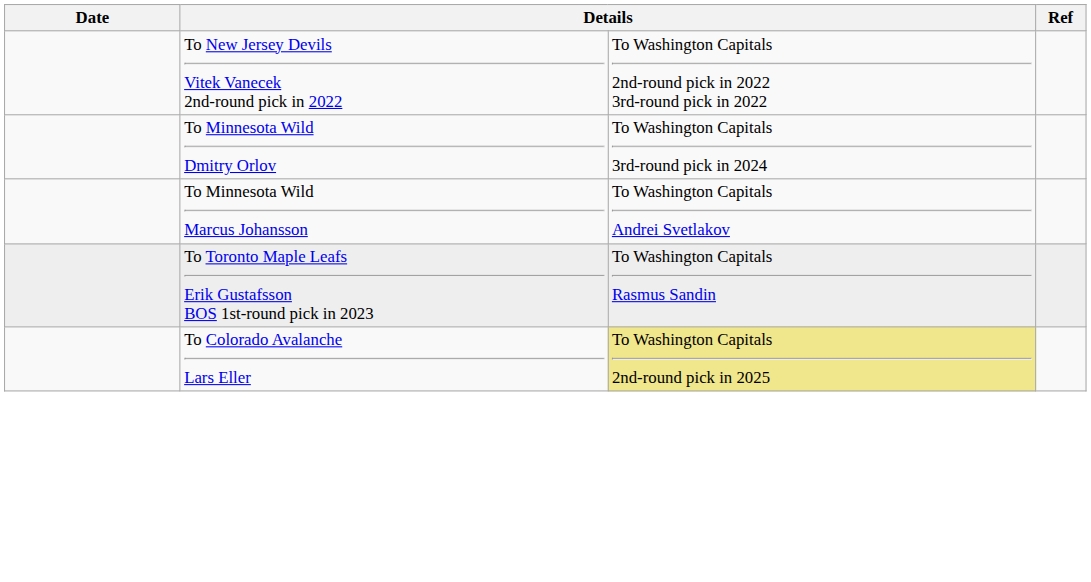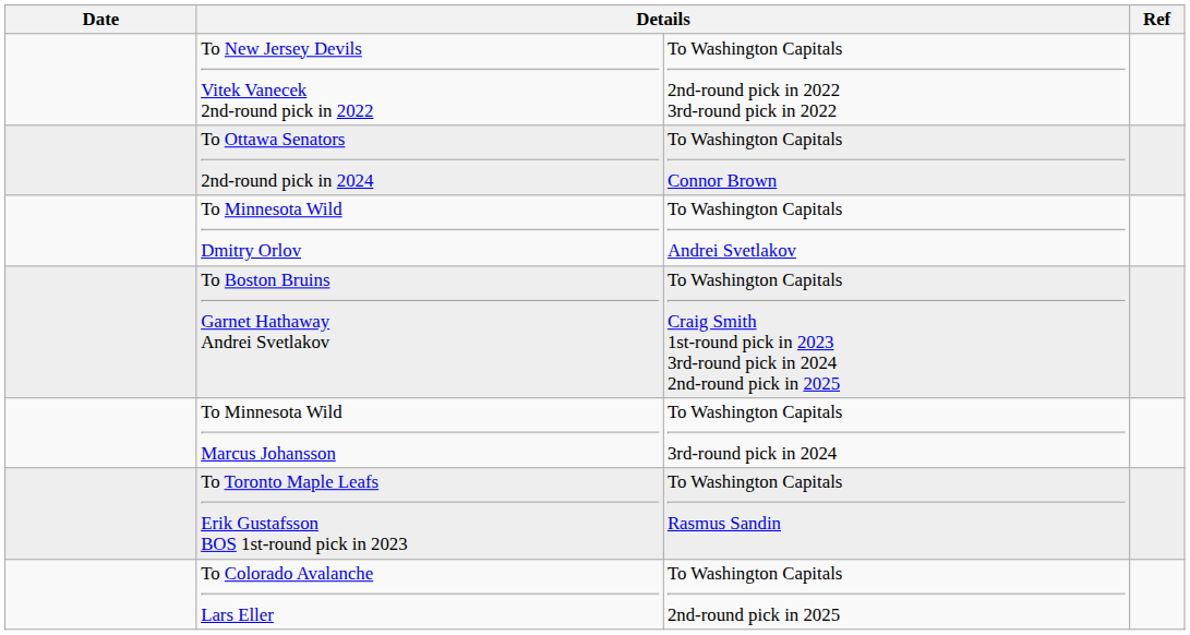 <table class="wikitable">
 <tr>
 <th style="width: 10em;">Date</th>
 <th colspan=2>Details</th>
 <th style="width: 2.5em;">Ref</th>
 </tr>
 <tr>
 <td></td>
 <td style="width: 25em;" valign="top">To <a href='#'>New Jersey Devils</a><hr><a href='#'>Vitek Vanecek</a><br>2nd-round pick in <a href='#'>2022</a></td>
 <td style="width: 25em;" valign="top">To Washington Capitals<hr>2nd-round pick in 2022<br>3rd-round pick in 2022</td>
 <td></td>
 </tr>
+<tr bgcolor="eeeeee">
+<td></td>
+<td style="width: 25em;" valign="top">To <a href='#'>Ottawa Senators</a><hr>2nd-round pick in <a href='#'>2024</a></td>
+<td style="width: 25em;" valign="top">To Washington Capitals<hr><a href='#'>Connor Brown</a></td>
+<td></td>
+</tr>
 <tr>
 <td></td>
 <td style="width: 25em;" valign="top">To <a href='#'>Minnesota Wild</a><hr><a href='#'>Dmitry Orlov</a></td>
-<td style="width: 25em;" valign="top">To Washington Capitals<hr>3rd-round pick in 2024</td>
+<td style="width: 25em;" valign="top">To Washington Capitals<hr><a href='#'>Andrei Svetlakov</a></td>
+<td></td>
+</tr>
+<tr bgcolor="eeeeee">
+<td></td>
+<td style="width: 25em;" valign="top">To <a href='#'>Boston Bruins</a><hr><a href='#'>Garnet Hathaway</a><br>Andrei Svetlakov</td>
+<td style="width: 25em;" valign="top">To Washington Capitals<hr><a href='#'>Craig Smith</a><br>1st-round pick in <a href='#'>2023</a><br>3rd-round pick in 2024<br>2nd-round pick in <a href='#'>2025</a></td>
 <td></td>
 </tr>
 <tr>
 <td></td>
 <td style="width: 25em;" valign="top">To Minnesota Wild<hr><a href='#'>Marcus Johansson</a></td>
-<td style="width: 25em;" valign="top">To Washington Capitals<hr><a href='#'>Andrei Svetlakov</a></td>
+<td style="width: 25em;" valign="top">To Washington Capitals<hr>3rd-round pick in 2024</td>
 <td></td>
 </tr>
 <tr bgcolor="eeeeee">
 <td></td>
 <td style="width: 25em;" valign="top">To <a href='#'>Toronto Maple Leafs</a><hr><a href='#'>Erik Gustafsson</a><br><a href='#'>BOS</a> 1st-round pick in 2023</td>
 <td style="width: 25em;" valign="top">To Washington Capitals<hr><a href='#'>Rasmus Sandin</a></td>
 <td></td>
 </tr>
 <tr>
 <td></td>
 <td style="width: 25em;" valign="top">To <a href='#'>Colorado Avalanche</a><hr><a href='#'>Lars Eller</a></td>
-<td style="background: khaki; width: 25em;" valign="top">To Washington Capitals<hr>2nd-round pick in 2025</td>
+<td style="width: 25em;" valign="top">To Washington Capitals<hr>2nd-round pick in 2025</td>
 <td></td>
 </tr>
 </table>
